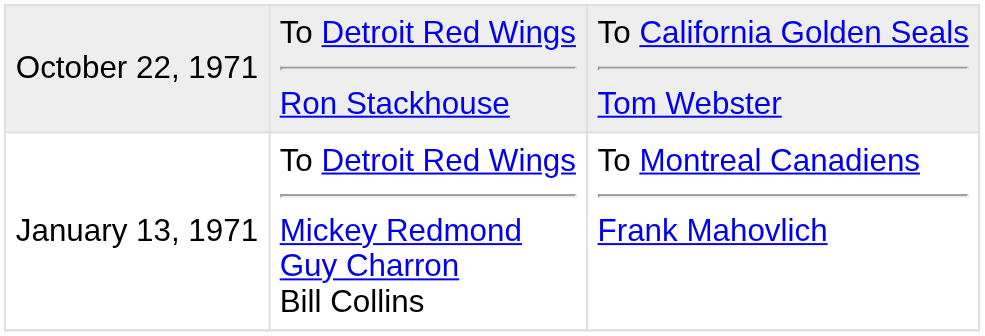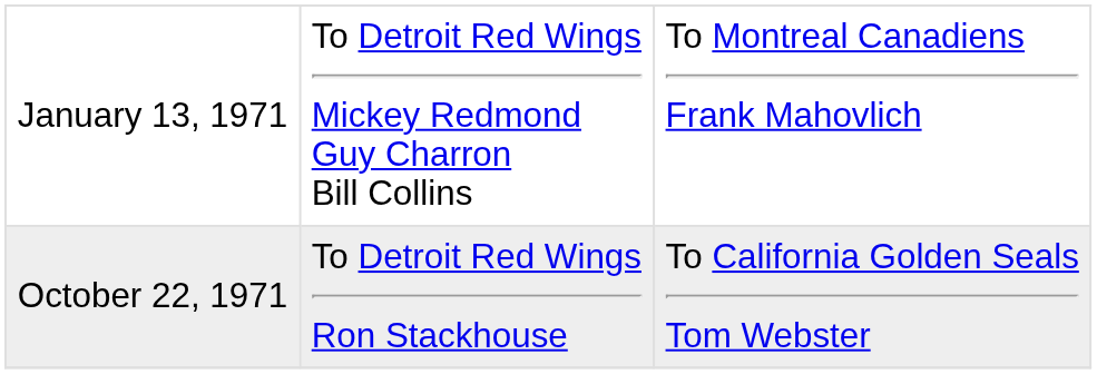 <table border=1 style="border-collapse:collapse" bordercolor="#DFDFDF"  cellpadding="5">
 <tr>
+</tr>
+<tr>
+<td>January 13, 1971</td>
+<td valign="top">To <a href='#'>Detroit Red Wings</a> <hr><a href='#'>Mickey Redmond</a><br><a href='#'>Guy Charron</a> <br>Bill Collins</td>
+<td valign="top">To <a href='#'>Montreal Canadiens</a> <hr><a href='#'>Frank Mahovlich</a></td>
 </tr>
 <tr bgcolor="#eeeeee">
 <td>October 22, 1971</td>
 <td valign="top">To <a href='#'>Detroit Red Wings</a> <hr><a href='#'>Ron Stackhouse</a></td>
 <td valign="top">To <a href='#'>California Golden Seals</a> <hr><a href='#'>Tom Webster</a></td>
 </tr>
 <tr>
-<td>January 13, 1971</td>
-<td valign="top">To <a href='#'>Detroit Red Wings</a> <hr><a href='#'>Mickey Redmond</a><br><a href='#'>Guy Charron</a> <br>Bill Collins</td>
-<td valign="top">To <a href='#'>Montreal Canadiens</a> <hr><a href='#'>Frank Mahovlich</a></td>
-</tr>
-<tr>
 </tr>
 </table>
